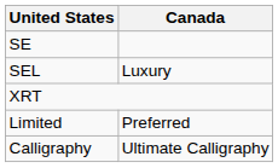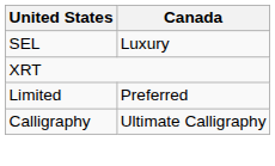 <table class="wikitable">
 <tr>
 <th>United States</th>
 <th>Canada</th>
-</tr>
-<tr>
-<td>SE</td>
-<td></td>
 </tr>
 <tr>
 <td>SEL</td>
 <td>Luxury</td>
 </tr>
 <tr>
 <td colspan="2">XRT</td>
 </tr>
 <tr>
 <td>Limited</td>
 <td>Preferred</td>
 </tr>
 <tr>
 <td>Calligraphy</td>
 <td>Ultimate Calligraphy</td>
 </tr>
 </table>
